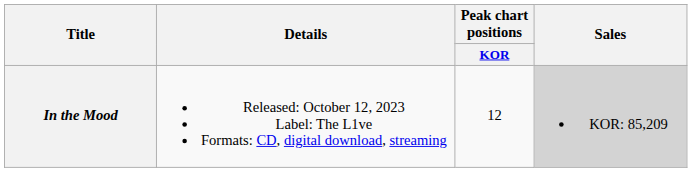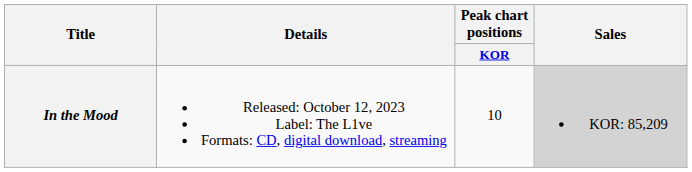 <table class="wikitable plainrowheaders" style="text-align:center">
 <tr>
 <th rowspan="2" style="width:10em">Title</th>
 <th rowspan="2" style="width:20em">Details</th>
 <th scope="col" style="width:5em">Peak chart positions</th>
 <th rowspan="2" style="width:10em">Sales</th>
 </tr>
 <tr>
 <th scope="col" style="width:3em;font-size:90%"><a href='#'>KOR</a><br></th>
 </tr>
 <tr>
 <th scope="row"><em>In the Mood</em></th>
 <td><br><ul><li>Released: October 12, 2023</li><li>Label: The L1ve</li><li>Formats: <a href='#'>CD</a>, <a href='#'>digital download</a>, <a href='#'>streaming</a></li></ul></td>
-<td>12</td>
+<td>10</td>
 <td style="background: lightgrey;"><br><ul><li>KOR: 85,209</li></ul></td>
 </tr>
 </table>
